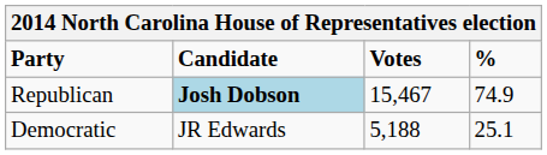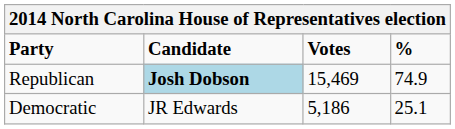 <table class="wikitable">
 <tr>
 <th colspan="4">2014 North Carolina House of Representatives election</th>
 </tr>
 <tr>
 <td><strong>Party</strong></td>
 <td><strong>Candidate</strong></td>
 <td><strong>Votes</strong></td>
 <td><strong>%</strong></td>
 </tr>
 <tr>
 <td>Republican</td>
 <td style="background: lightblue;"><strong>Josh Dobson</strong></td>
-<td>15,467</td>
+<td>15,469</td>
 <td>74.9</td>
 </tr>
 <tr>
 <td>Democratic</td>
 <td>JR Edwards</td>
-<td>5,188</td>
+<td>5,186</td>
 <td>25.1</td>
 </tr>
 </table>
